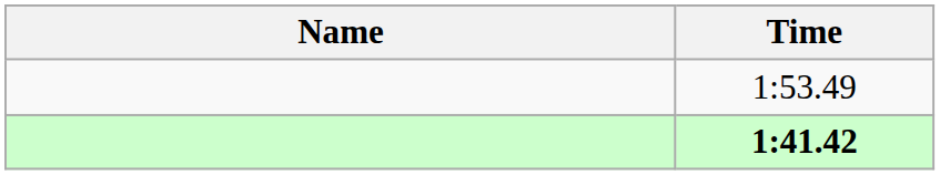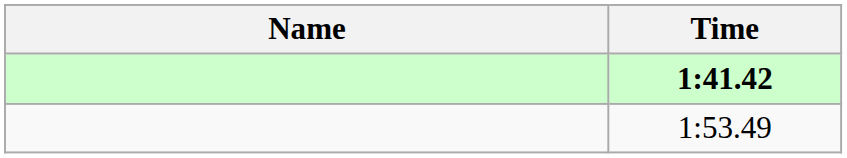 <table class="wikitable" style="text-align:center;">
 <tr>
 <th style="width:19em">Name</th>
 <th style="width:7em">Time</th>
 </tr>
+<tr bgcolor=ccffcc>
+<td align=left><strong></strong></td>
+<td><strong>1:41.42</strong></td>
+</tr>
 <tr>
 <td align=left></td>
 <td>1:53.49</td>
 </tr>
-<tr bgcolor=ccffcc>
-<td align=left><strong></strong></td>
-<td><strong>1:41.42</strong></td>
-</tr>
 </table>
